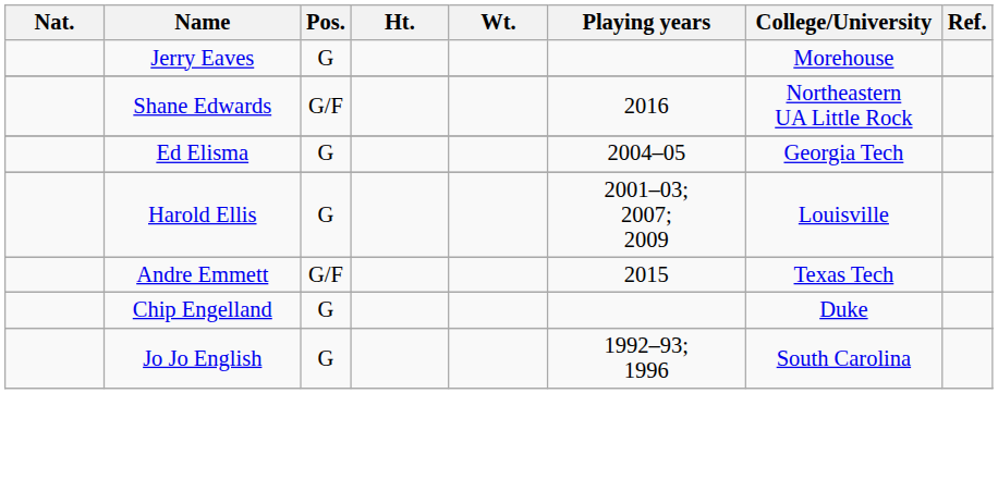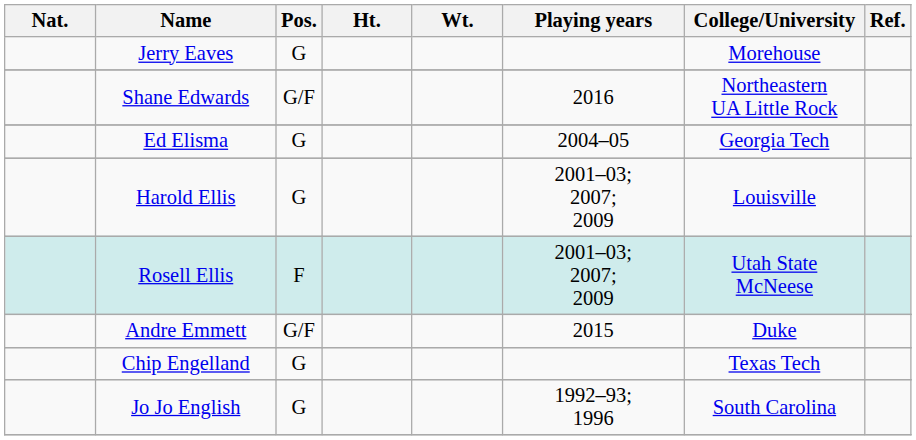 <table class="wikitable" style="text-align:center;">
 <tr>
 <th scope="col" width="10%">Nat.</th>
 <th scope="col" width="20%">Name</th>
 <th scope="col" width="5%">Pos.</th>
 <th scope="col" width="10%">Ht.</th>
 <th scope="col" width="10%">Wt.</th>
 <th scope="col" width="20%">Playing years</th>
 <th scope="col" width="20%">College/University</th>
 <th scope="col" width="5%">Ref.</th>
 </tr>
 <tr>
 <td></td>
 <td><a href='#'>Jerry Eaves</a></td>
 <td>G</td>
 <td></td>
 <td></td>
 <td></td>
 <td><a href='#'>Morehouse</a></td>
 <td></td>
 </tr>
 <tr>
 </tr>
 <tr>
 <td></td>
 <td><a href='#'>Shane Edwards</a></td>
 <td>G/F</td>
 <td></td>
 <td></td>
 <td>2016</td>
 <td><a href='#'>Northeastern</a><br><a href='#'>UA Little Rock</a></td>
 <td></td>
 </tr>
 <tr>
 </tr>
 <tr>
 <td></td>
 <td><a href='#'>Ed Elisma</a></td>
 <td>G</td>
 <td></td>
 <td></td>
 <td>2004–05</td>
 <td><a href='#'>Georgia Tech</a></td>
 <td></td>
 </tr>
 <tr>
 </tr>
 <tr>
 <td></td>
 <td><a href='#'>Harold Ellis</a></td>
 <td>G</td>
 <td></td>
 <td></td>
 <td>2001–03;<br>2007;<br>2009</td>
 <td><a href='#'>Louisville</a></td>
 <td></td>
 </tr>
 <tr>
 </tr>
+<tr align="center" bgcolor="#CFECEC" width="20">
+<td></td>
+<td><a href='#'>Rosell Ellis</a></td>
+<td>F</td>
+<td></td>
+<td></td>
+<td>2001–03;<br>2007;<br>2009</td>
+<td><a href='#'>Utah State</a><br><a href='#'>McNeese</a></td>
+<td></td>
+</tr>
 <tr>
 </tr>
 <tr>
 <td></td>
 <td><a href='#'>Andre Emmett</a></td>
 <td>G/F</td>
 <td></td>
 <td></td>
 <td>2015</td>
-<td><a href='#'>Texas Tech</a></td>
+<td><a href='#'>Duke</a></td>
 <td></td>
 </tr>
 <tr>
 </tr>
 <tr>
 <td> </td>
 <td><a href='#'>Chip Engelland</a></td>
 <td>G</td>
 <td></td>
 <td></td>
 <td></td>
-<td><a href='#'>Duke</a></td>
+<td><a href='#'>Texas Tech</a></td>
 <td></td>
 </tr>
 <tr>
 </tr>
 <tr>
 <td></td>
 <td><a href='#'>Jo Jo English</a></td>
 <td>G</td>
 <td></td>
 <td></td>
 <td>1992–93;<br>1996</td>
 <td><a href='#'>South Carolina</a></td>
 <td></td>
 </tr>
 <tr>
 </tr>
 </table>
